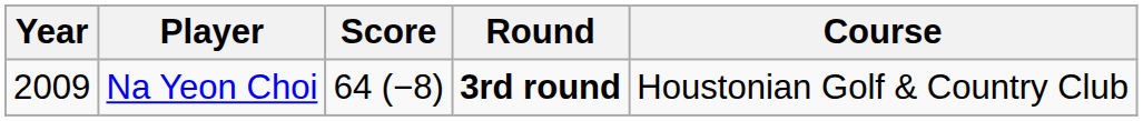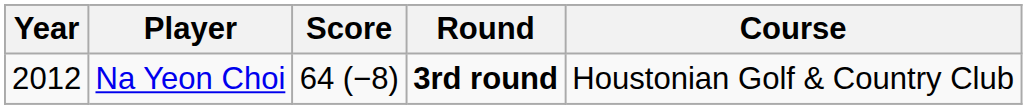 <table class="wikitable">
 <tr>
 <th>Year</th>
 <th>Player</th>
 <th>Score</th>
 <th>Round</th>
 <th>Course</th>
 </tr>
 <tr>
-<td>2009</td>
+<td>2012</td>
 <td> <a href='#'>Na Yeon Choi</a></td>
 <td>64 (−8)</td>
 <td><strong>3rd round</strong></td>
 <td>Houstonian Golf & Country Club</td>
 </tr>
 </table>
